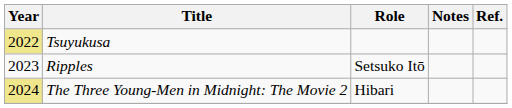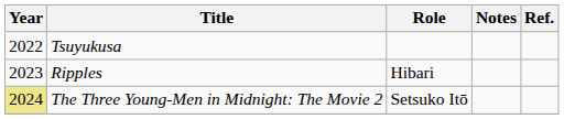 <table class="wikitable">
 <tr>
 <th>Year</th>
 <th>Title</th>
 <th>Role</th>
 <th>Notes</th>
 <th>Ref.</th>
 </tr>
 <tr>
-<td style="background: khaki;">2022</td>
+<td>2022</td>
 <td><em>Tsuyukusa</em></td>
 <td></td>
 <td></td>
 <td></td>
 </tr>
 <tr>
 <td>2023</td>
 <td><em>Ripples</em></td>
-<td>Setsuko Itō</td>
+<td>Hibari</td>
 <td></td>
 <td></td>
 </tr>
 <tr>
 <td style="background: khaki;">2024</td>
 <td><em>The Three Young-Men in Midnight: The Movie 2</em></td>
-<td>Hibari</td>
+<td>Setsuko Itō</td>
 <td></td>
 <td></td>
 </tr>
 <tr>
 </tr>
 </table>
